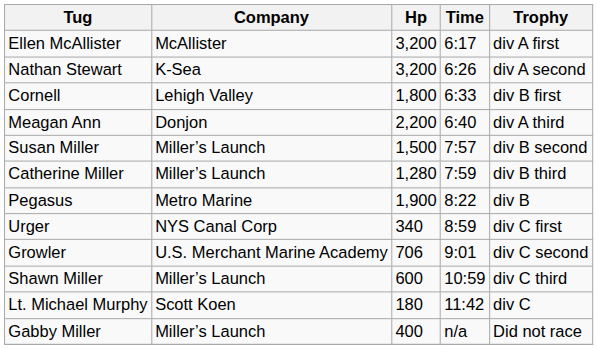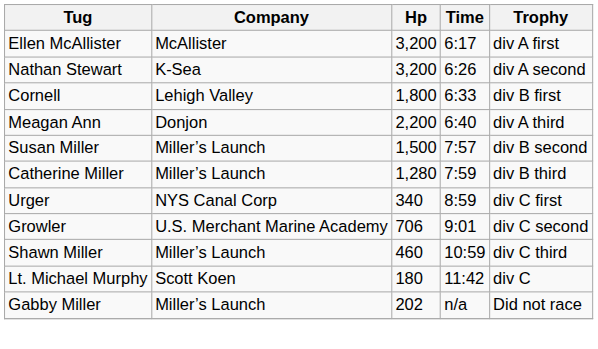 <table class="wikitable">
 <tr>
 <th>Tug</th>
 <th>Company</th>
 <th>Hp</th>
 <th>Time</th>
 <th>Trophy</th>
 </tr>
 <tr>
 <td>Ellen McAllister</td>
 <td>McAllister</td>
 <td>3,200</td>
 <td>6:17</td>
 <td>div A first</td>
 </tr>
 <tr>
 <td>Nathan Stewart</td>
 <td>K-Sea</td>
 <td>3,200</td>
 <td>6:26</td>
 <td>div A second</td>
 </tr>
 <tr>
 <td>Cornell</td>
 <td>Lehigh Valley</td>
 <td>1,800</td>
 <td>6:33</td>
 <td>div B first</td>
 </tr>
 <tr>
 <td>Meagan Ann</td>
 <td>Donjon</td>
 <td>2,200</td>
 <td>6:40</td>
 <td>div A third</td>
 </tr>
 <tr>
 <td>Susan Miller</td>
 <td>Miller’s Launch</td>
 <td>1,500</td>
 <td>7:57</td>
 <td>div B second</td>
 </tr>
 <tr>
 <td>Catherine Miller</td>
 <td>Miller’s Launch</td>
 <td>1,280</td>
 <td>7:59</td>
 <td>div B third</td>
 </tr>
 <tr>
-<td>Pegasus</td>
-<td>Metro Marine</td>
-<td>1,900</td>
-<td>8:22</td>
-<td>div B</td>
-</tr>
-<tr>
 <td>Urger</td>
 <td>NYS Canal Corp</td>
 <td>340</td>
 <td>8:59</td>
 <td>div C first</td>
 </tr>
 <tr>
 <td>Growler</td>
 <td>U.S. Merchant Marine Academy</td>
 <td>706</td>
 <td>9:01</td>
 <td>div C second</td>
 </tr>
 <tr>
 <td>Shawn Miller</td>
 <td>Miller’s Launch</td>
-<td>600</td>
+<td>460</td>
 <td>10:59</td>
 <td>div C third</td>
 </tr>
 <tr>
 <td>Lt. Michael Murphy</td>
 <td>Scott Koen</td>
 <td>180</td>
 <td>11:42</td>
 <td>div C</td>
 </tr>
 <tr>
 <td>Gabby Miller</td>
 <td>Miller’s Launch</td>
-<td>400</td>
+<td>202</td>
 <td>n/a</td>
 <td>Did not race</td>
 </tr>
 <tr>
 </tr>
 </table>
